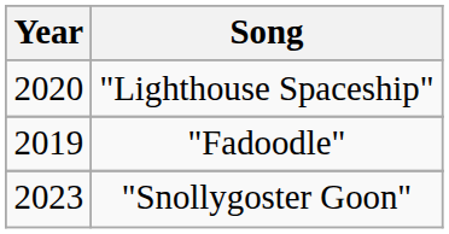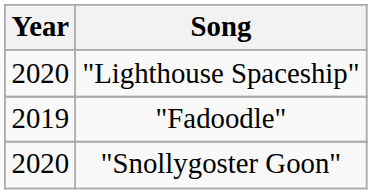 <table class="wikitable plainrowheaders" style="text-align:center;">
 <tr>
 <th>Year</th>
 <th>Song</th>
 </tr>
 <tr>
 <td>2020</td>
 <td>"Lighthouse Spaceship"</td>
 </tr>
 <tr>
 </tr>
 <tr>
 <td>2019</td>
 <td>"Fadoodle"</td>
 </tr>
 <tr>
 </tr>
 <tr>
-<td>2023</td>
+<td>2020</td>
 <td>"Snollygoster Goon"</td>
 </tr>
 </table>
